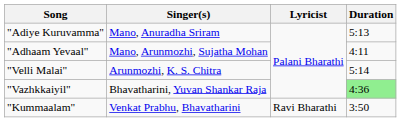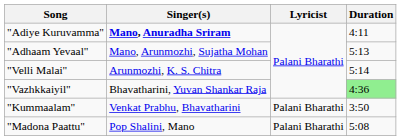 <table class="wikitable" style="font-size:95%;">
 <tr>
 <th>Song</th>
 <th>Singer(s)</th>
 <th>Lyricist</th>
 <th>Duration</th>
 </tr>
 <tr>
 <td>"Adiye Kuruvamma"</td>
-<td><a href='#'>Mano</a>, <a href='#'>Anuradha Sriram</a></td>
+<td><strong><a href='#'>Mano</a>, <a href='#'>Anuradha Sriram</a></strong></td>
 <td rowspan=4><a href='#'>Palani Bharathi</a></td>
-<td>5:13</td>
+<td>4:11</td>
 </tr>
 <tr>
 <td>"Adhaam Yevaal"</td>
 <td><a href='#'>Mano</a>, <a href='#'>Arunmozhi</a>, <a href='#'>Sujatha Mohan</a></td>
-<td>4:11</td>
+<td>5:13</td>
 </tr>
 <tr>
 <td>"Velli Malai"</td>
 <td><a href='#'>Arunmozhi</a>, <a href='#'>K. S. Chitra</a></td>
 <td>5:14</td>
 </tr>
 <tr>
 <td>"Vazhkkaiyil"</td>
 <td>Bhavatharini, <a href='#'>Yuvan Shankar Raja</a></td>
 <td style="background: lightgreen;">4:36</td>
 </tr>
 <tr>
 <td>"Kummaalam"</td>
 <td><a href='#'>Venkat Prabhu</a>, <a href='#'>Bhavatharini</a></td>
-<td>Ravi Bharathi</td>
+<td>Palani Bharathi</td>
 <td>3:50</td>
 </tr>
+<tr>
+<td>"Madona Paattu"</td>
+<td><a href='#'>Pop Shalini</a>, Mano</td>
+<td>Palani Bharathi</td>
+<td>5:08</td>
+</tr>
 </table>
